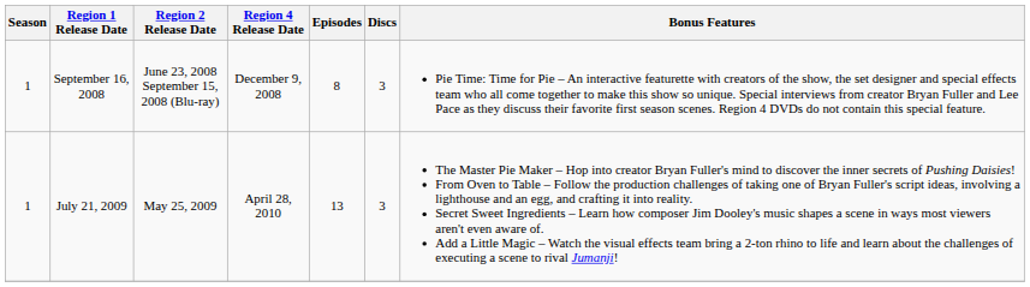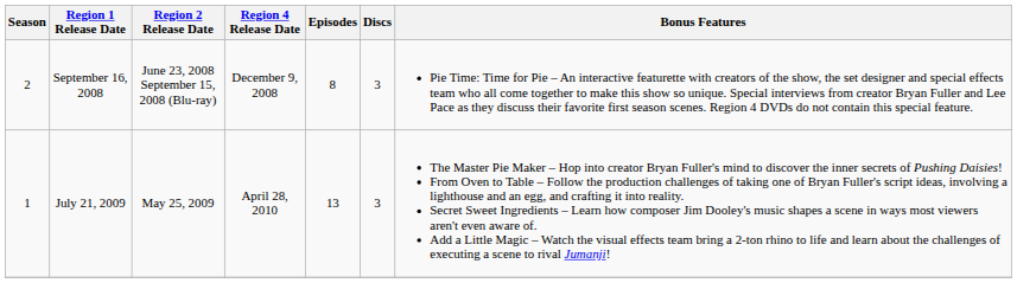 <table class="wikitable">
 <tr>
 <th>Season</th>
 <th><a href='#'>Region 1</a> Release Date</th>
 <th><a href='#'>Region 2</a> Release Date</th>
 <th><a href='#'>Region 4</a> Release Date</th>
 <th>Episodes</th>
 <th>Discs</th>
 <th>Bonus Features</th>
 </tr>
 <tr>
-<td align="center">1</td>
+<td align="center">2</td>
 <td align="center">September 16, 2008</td>
 <td align="center">June 23, 2008<br>September 15, 2008 (Blu-ray)</td>
 <td align="center">December 9, 2008</td>
 <td align="center">8</td>
 <td align="center">3</td>
 <td><br><ul><li>Pie Time: Time for Pie – An interactive featurette with creators of the show, the set designer and special effects team who all come together to make this show so unique. Special interviews from creator Bryan Fuller and Lee Pace as they discuss their favorite first season scenes. Region 4 DVDs do not contain this special feature.</li></ul></td>
 </tr>
 <tr>
 <td align="center">1</td>
 <td align="center">July 21, 2009</td>
 <td align="center">May 25, 2009</td>
 <td align="center">April 28, 2010</td>
 <td align="center">13</td>
 <td align="center">3</td>
 <td><br><ul><li>The Master Pie Maker – Hop into creator Bryan Fuller's mind to discover the inner secrets of <em>Pushing Daisies</em>!</li><li>From Oven to Table – Follow the production challenges of taking one of Bryan Fuller's script ideas, involving a lighthouse and an egg, and crafting it into reality.</li><li>Secret Sweet Ingredients – Learn how composer Jim Dooley's music shapes a scene in ways most viewers aren't even aware of.</li><li>Add a Little Magic – Watch the visual effects team bring a 2-ton rhino to life and learn about the challenges of executing a scene to rival <em><a href='#'>Jumanji</a></em>!</li></ul></td>
 </tr>
 <tr>
 </tr>
 </table>
